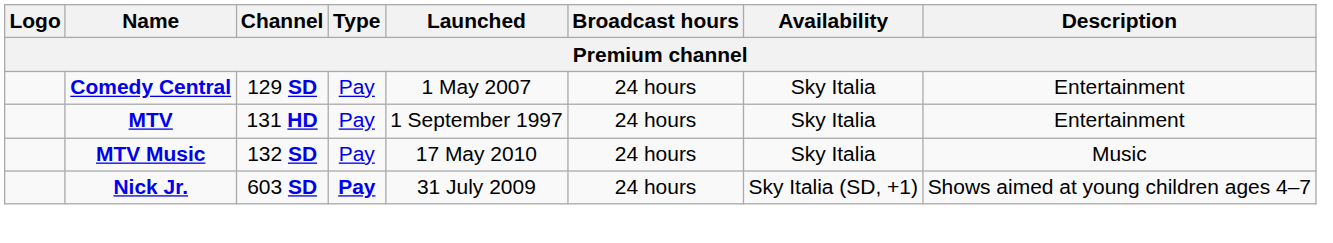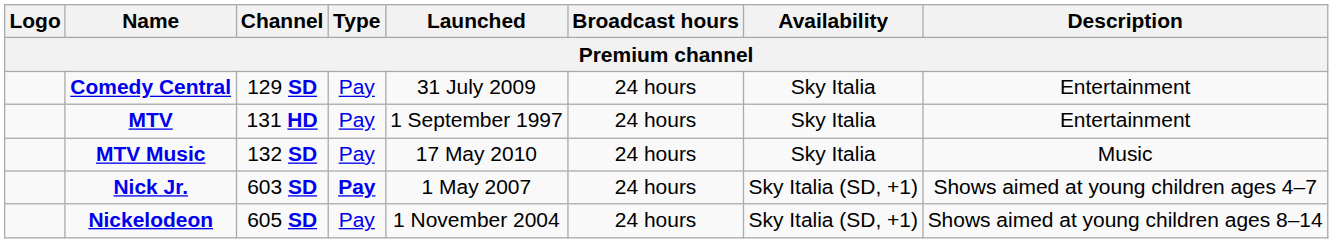 <table class="wikitable" style="text-align:center">
 <tr>
 <th>Logo</th>
 <th>Name</th>
 <th>Channel</th>
 <th>Type</th>
 <th>Launched</th>
 <th>Broadcast hours</th>
 <th>Availability</th>
 <th>Description</th>
 </tr>
 <tr>
 <th colspan="8">Premium channel</th>
 </tr>
 <tr>
 <td></td>
 <td><strong><a href='#'>Comedy Central</a></strong></td>
 <td>129 <strong><a href='#'>SD</a></strong></td>
 <td><a href='#'>Pay</a></td>
-<td>1 May 2007</td>
+<td>31 July 2009</td>
 <td>24 hours</td>
 <td>Sky Italia</td>
 <td>Entertainment</td>
 </tr>
 <tr>
 <td></td>
 <td><strong><a href='#'>MTV</a></strong></td>
 <td>131 <strong><a href='#'>HD</a></strong></td>
 <td><a href='#'>Pay</a></td>
 <td>1 September 1997</td>
 <td>24 hours</td>
 <td>Sky Italia</td>
 <td>Entertainment</td>
 </tr>
 <tr>
 <td></td>
 <td><strong><a href='#'>MTV Music</a></strong></td>
 <td>132 <strong><a href='#'>SD</a></strong></td>
 <td><a href='#'>Pay</a></td>
 <td>17 May 2010</td>
 <td>24 hours</td>
 <td>Sky Italia</td>
 <td>Music</td>
 </tr>
 <tr>
 <td></td>
 <td><strong><a href='#'>Nick Jr.</a></strong></td>
 <td>603 <strong><a href='#'>SD</a></strong></td>
 <td><strong><a href='#'>Pay</a></strong></td>
-<td>31 July 2009</td>
+<td>1 May 2007</td>
 <td>24 hours</td>
 <td>Sky Italia (SD, +1)</td>
 <td>Shows aimed at young children ages 4–7</td>
 </tr>
+<tr>
+<td></td>
+<td><strong><a href='#'>Nickelodeon</a></strong></td>
+<td>605 <strong><a href='#'>SD</a></strong></td>
+<td><a href='#'>Pay</a></td>
+<td>1 November 2004</td>
+<td>24 hours</td>
+<td>Sky Italia (SD, +1)</td>
+<td>Shows aimed at young children ages 8–14</td>
+</tr>
 </table>
